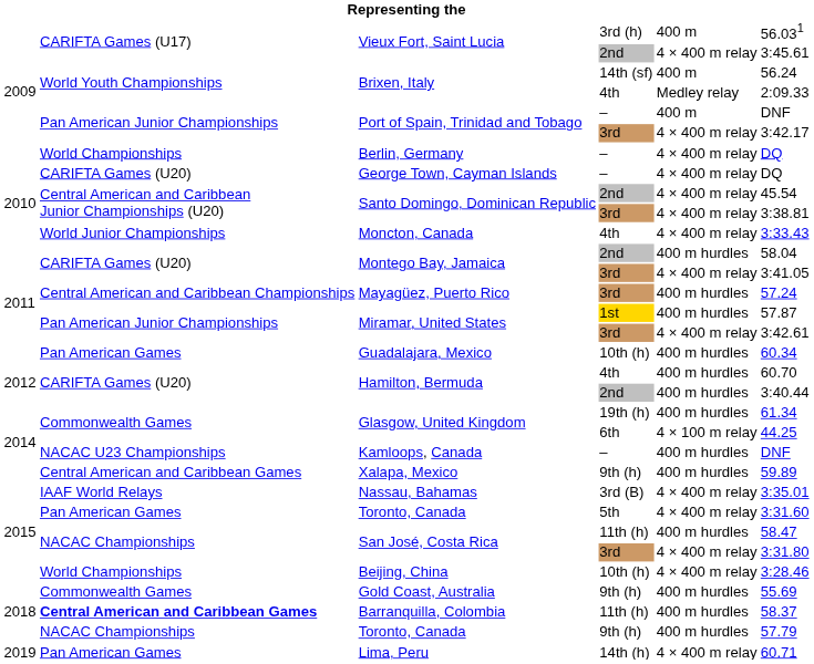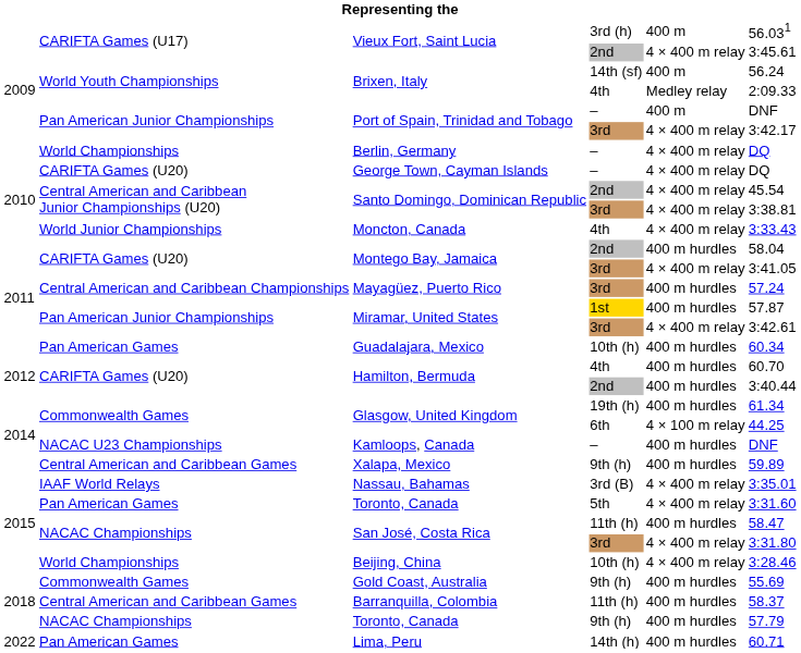 <table>
 <tr>
 <th colspan="6">Representing the </th>
 </tr>
 <tr>
 <td rowspan=7>2009</td>
 <td rowspan=2><a href='#'>CARIFTA Games</a> (U17)</td>
 <td rowspan=2><a href='#'>Vieux Fort, Saint Lucia</a></td>
 <td>3rd (h)</td>
 <td>400 m</td>
 <td>56.03<sup>1</sup></td>
 </tr>
 <tr>
 <td bgcolor=silver>2nd</td>
 <td>4 × 400 m relay</td>
 <td>3:45.61</td>
 </tr>
 <tr>
 <td rowspan=2><a href='#'>World Youth Championships</a></td>
 <td rowspan=2><a href='#'>Brixen, Italy</a></td>
 <td>14th (sf)</td>
 <td>400 m</td>
 <td>56.24</td>
 </tr>
 <tr>
 <td>4th</td>
 <td>Medley relay</td>
 <td>2:09.33</td>
 </tr>
 <tr>
 <td rowspan=2><a href='#'>Pan American Junior Championships</a></td>
 <td rowspan=2><a href='#'>Port of Spain, Trinidad and Tobago</a></td>
 <td>–</td>
 <td>400 m</td>
 <td>DNF</td>
 </tr>
 <tr>
 <td bgcolor=cc9966>3rd</td>
 <td>4 × 400 m relay</td>
 <td>3:42.17</td>
 </tr>
 <tr>
 <td><a href='#'>World Championships</a></td>
 <td><a href='#'>Berlin, Germany</a></td>
 <td>–</td>
 <td>4 × 400 m relay</td>
 <td><a href='#'>DQ</a></td>
 </tr>
 <tr>
 <td rowspan=4>2010</td>
 <td><a href='#'>CARIFTA Games</a> (U20)</td>
 <td><a href='#'>George Town, Cayman Islands</a></td>
 <td>–</td>
 <td>4 × 400 m relay</td>
 <td>DQ</td>
 </tr>
 <tr>
 <td rowspan=2><a href='#'>Central American and Caribbean<br>Junior Championships</a> (U20)</td>
 <td rowspan=2><a href='#'>Santo Domingo, Dominican Republic</a></td>
 <td bgcolor=silver>2nd</td>
 <td>4 × 400 m relay</td>
 <td>45.54</td>
 </tr>
 <tr>
 <td bgcolor=cc9966>3rd</td>
 <td>4 × 400 m relay</td>
 <td>3:38.81</td>
 </tr>
 <tr>
 <td><a href='#'>World Junior Championships</a></td>
 <td><a href='#'>Moncton, Canada</a></td>
 <td>4th</td>
 <td>4 × 400 m relay</td>
 <td><a href='#'>3:33.43</a></td>
 </tr>
 <tr>
 <td rowspan=6>2011</td>
 <td rowspan=2><a href='#'>CARIFTA Games</a> (U20)</td>
 <td rowspan=2><a href='#'>Montego Bay, Jamaica</a></td>
 <td bgcolor=silver>2nd</td>
 <td>400 m hurdles</td>
 <td>58.04</td>
 </tr>
 <tr>
 <td bgcolor=cc9966>3rd</td>
 <td>4 × 400 m relay</td>
 <td>3:41.05</td>
 </tr>
 <tr>
 <td><a href='#'>Central American and Caribbean Championships</a></td>
 <td><a href='#'>Mayagüez, Puerto Rico</a></td>
 <td bgcolor=cc9966>3rd</td>
 <td>400 m hurdles</td>
 <td><a href='#'>57.24</a></td>
 </tr>
 <tr>
 <td rowspan=2><a href='#'>Pan American Junior Championships</a></td>
 <td rowspan=2><a href='#'>Miramar, United States</a></td>
 <td bgcolor=gold>1st</td>
 <td>400 m hurdles</td>
 <td>57.87</td>
 </tr>
 <tr>
 <td bgcolor=cc9966>3rd</td>
 <td>4 × 400 m relay</td>
 <td>3:42.61</td>
 </tr>
 <tr>
 <td><a href='#'>Pan American Games</a></td>
 <td><a href='#'>Guadalajara, Mexico</a></td>
 <td>10th (h)</td>
 <td>400 m hurdles</td>
 <td><a href='#'>60.34</a></td>
 </tr>
 <tr>
 <td rowspan=2>2012</td>
 <td rowspan=2><a href='#'>CARIFTA Games</a> (U20)</td>
 <td rowspan=2><a href='#'>Hamilton, Bermuda</a></td>
 <td>4th</td>
 <td>400 m hurdles</td>
 <td>60.70</td>
 </tr>
 <tr>
 <td bgcolor=silver>2nd</td>
 <td>400 m hurdles</td>
 <td>3:40.44</td>
 </tr>
 <tr>
 <td rowspan=4>2014</td>
 <td rowspan=2><a href='#'>Commonwealth Games</a></td>
 <td rowspan=2><a href='#'>Glasgow, United Kingdom</a></td>
 <td>19th (h)</td>
 <td>400 m hurdles</td>
 <td><a href='#'>61.34</a></td>
 </tr>
 <tr>
 <td>6th</td>
 <td>4 × 100 m relay</td>
 <td><a href='#'>44.25</a></td>
 </tr>
 <tr>
 <td><a href='#'>NACAC U23 Championships</a></td>
 <td><a href='#'>Kamloops</a>, <a href='#'>Canada</a></td>
 <td>–</td>
 <td>400 m hurdles</td>
 <td><a href='#'>DNF</a></td>
 </tr>
 <tr>
 <td><a href='#'>Central American and Caribbean Games</a></td>
 <td><a href='#'>Xalapa, Mexico</a></td>
 <td>9th (h)</td>
 <td>400 m hurdles</td>
 <td><a href='#'>59.89</a></td>
 </tr>
 <tr>
 <td rowspan=5>2015</td>
 <td><a href='#'>IAAF World Relays</a></td>
 <td><a href='#'>Nassau, Bahamas</a></td>
 <td>3rd (B)</td>
 <td>4 × 400 m relay</td>
 <td><a href='#'>3:35.01</a></td>
 </tr>
 <tr>
 <td><a href='#'>Pan American Games</a></td>
 <td><a href='#'>Toronto, Canada</a></td>
 <td>5th</td>
 <td>4 × 400 m relay</td>
 <td><a href='#'>3:31.60</a></td>
 </tr>
 <tr>
 <td rowspan=2><a href='#'>NACAC Championships</a></td>
 <td rowspan=2><a href='#'>San José, Costa Rica</a></td>
 <td>11th (h)</td>
 <td>400 m hurdles</td>
 <td><a href='#'>58.47</a></td>
 </tr>
 <tr>
 <td bgcolor=cc9966>3rd</td>
 <td>4 × 400 m relay</td>
 <td><a href='#'>3:31.80</a></td>
 </tr>
 <tr>
 <td><a href='#'>World Championships</a></td>
 <td><a href='#'>Beijing, China</a></td>
 <td>10th (h)</td>
 <td>4 × 400 m relay</td>
 <td><a href='#'>3:28.46</a></td>
 </tr>
 <tr>
 <td rowspan=3>2018</td>
 <td><a href='#'>Commonwealth Games</a></td>
 <td><a href='#'>Gold Coast, Australia</a></td>
 <td>9th (h)</td>
 <td>400 m hurdles</td>
 <td><a href='#'>55.69</a></td>
 </tr>
 <tr>
-<td><strong><a href='#'>Central American and Caribbean Games</a></strong></td>
+<td><a href='#'>Central American and Caribbean Games</a></td>
 <td><a href='#'>Barranquilla, Colombia</a></td>
 <td>11th (h)</td>
 <td>400 m hurdles</td>
 <td><a href='#'>58.37</a></td>
 </tr>
 <tr>
 <td><a href='#'>NACAC Championships</a></td>
 <td><a href='#'>Toronto, Canada</a></td>
 <td>9th (h)</td>
 <td>400 m hurdles</td>
 <td><a href='#'>57.79</a></td>
 </tr>
 <tr>
-<td>2019</td>
+<td>2022</td>
 <td><a href='#'>Pan American Games</a></td>
 <td><a href='#'>Lima, Peru</a></td>
 <td>14th (h)</td>
-<td>4 × 400 m relay</td>
+<td>400 m hurdles</td>
 <td><a href='#'>60.71</a></td>
 </tr>
 </table>
